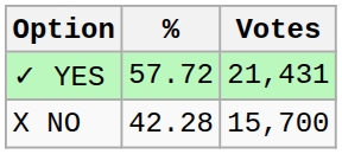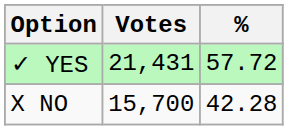 <table class="wikitable">
 <tr>
 <th>Option</th>
+<th>Votes</th>
 <th>%</th>
-<th>Votes</th>
 </tr>
 <tr>
 <td style=background:#bbf8be>✓ YES</td>
+<td style=background:#bbf8be>21,431</td>
 <td style=background:#bbf8be>57.72</td>
-<td style=background:#bbf8be>21,431</td>
 </tr>
 <tr>
 <td>X NO</td>
+<td>15,700</td>
 <td>42.28</td>
-<td>15,700</td>
 </tr>
 </table>
